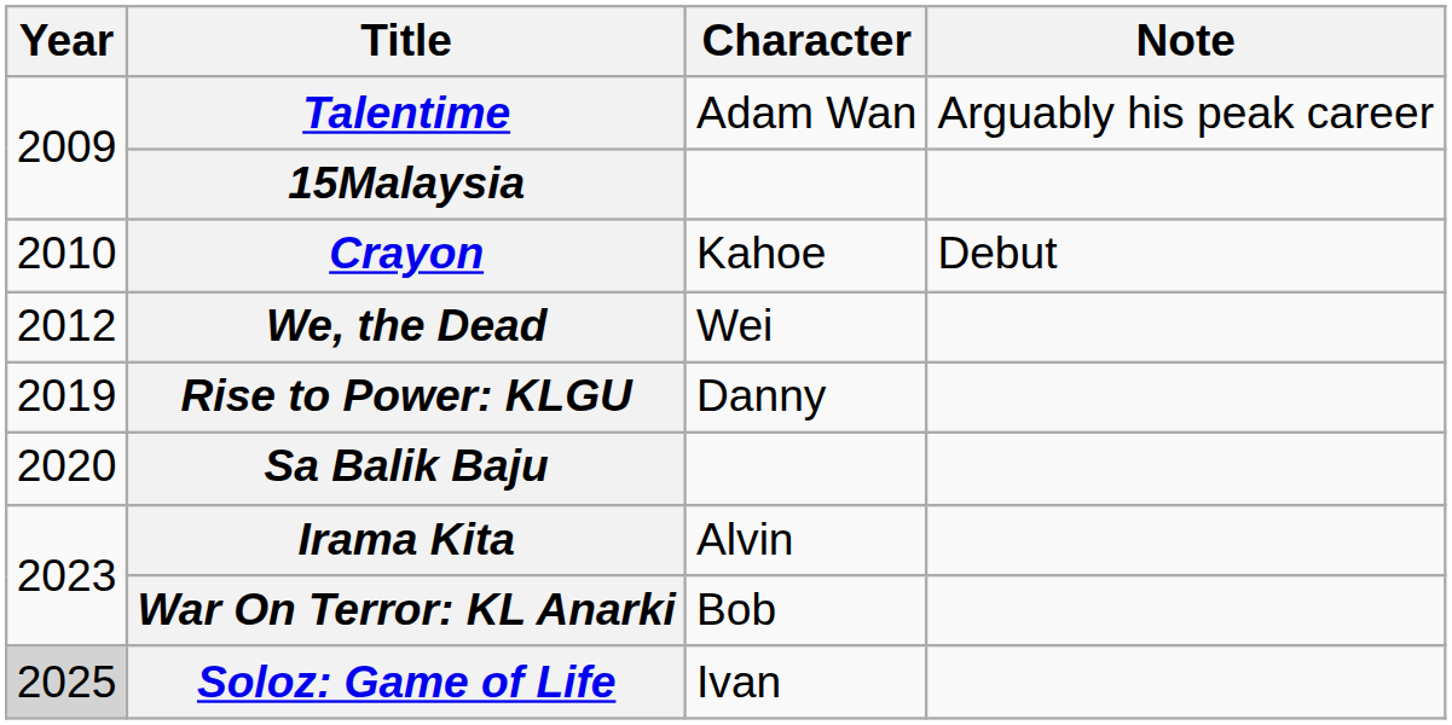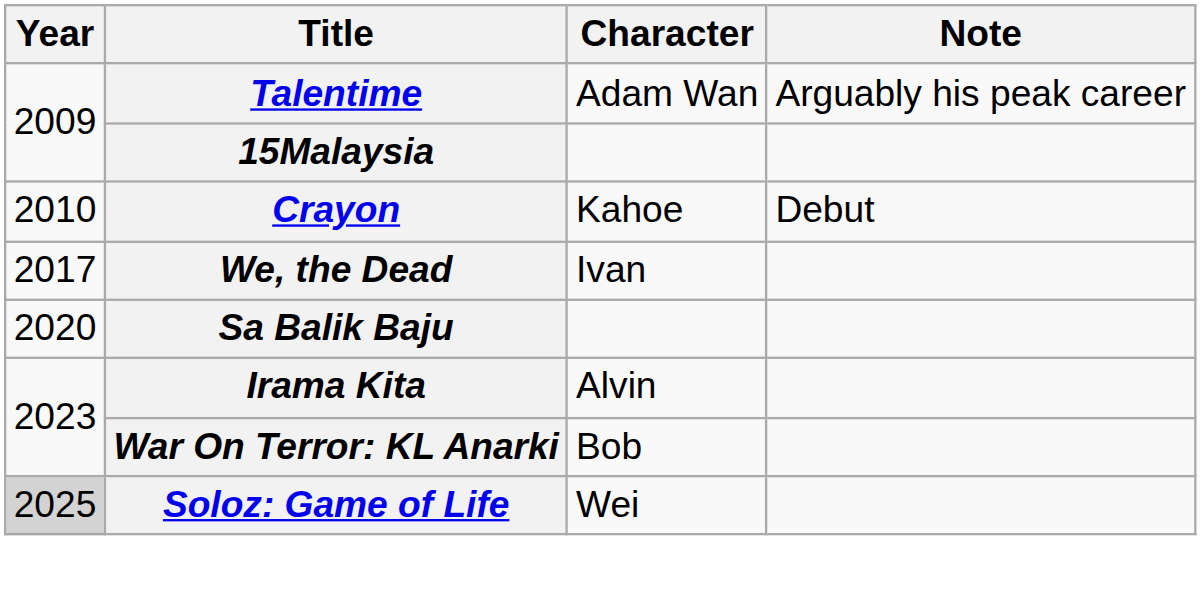 <table class="wikitable">
 <tr>
 <th>Year</th>
 <th>Title</th>
 <th>Character</th>
 <th>Note</th>
 </tr>
 <tr>
 <td rowspan="2">2009</td>
 <th><em><a href='#'>Talentime</a></em></th>
 <td>Adam Wan</td>
 <td>Arguably his peak career</td>
 </tr>
 <tr>
 <th><em>15Malaysia</em></th>
 <td></td>
 <td></td>
 </tr>
 <tr>
 <td>2010</td>
 <th><em><a href='#'>Crayon</a></em></th>
 <td>Kahoe</td>
 <td>Debut</td>
 </tr>
 <tr>
-<td>2012</td>
+<td>2017</td>
 <th><em>We, the Dead</em></th>
-<td>Wei</td>
-<td></td>
-</tr>
-<tr>
-<td>2019</td>
-<th><em>Rise to Power: KLGU</em></th>
-<td>Danny</td>
+<td>Ivan</td>
 <td></td>
 </tr>
 <tr>
 <td>2020</td>
 <th><em>Sa Balik Baju</em></th>
 <td></td>
 <td></td>
 </tr>
 <tr>
 <td rowspan="2">2023</td>
 <th><em>Irama Kita</em></th>
 <td>Alvin</td>
 <td></td>
 </tr>
 <tr>
 <th><em>War On Terror: KL Anarki</em></th>
 <td>Bob</td>
 <td></td>
 </tr>
 <tr>
 <td style="background: lightgrey;">2025</td>
 <th><em><a href='#'>Soloz: Game of Life</a></em></th>
-<td>Ivan</td>
+<td>Wei</td>
 <td></td>
 </tr>
 </table>
